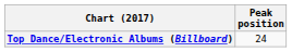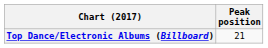 <table class="wikitable sortable plainrowheaders" style="text-align:center">
 <tr>
 <th scope="col">Chart (2017)</th>
 <th scope="col">Peak<br> position</th>
 </tr>
 <tr>
 <th scope="row"><a href='#'>Top Dance/Electronic Albums</a> (<em><a href='#'>Billboard</a></em>)</th>
-<td>24</td>
+<td>21</td>
 </tr>
 </table>
